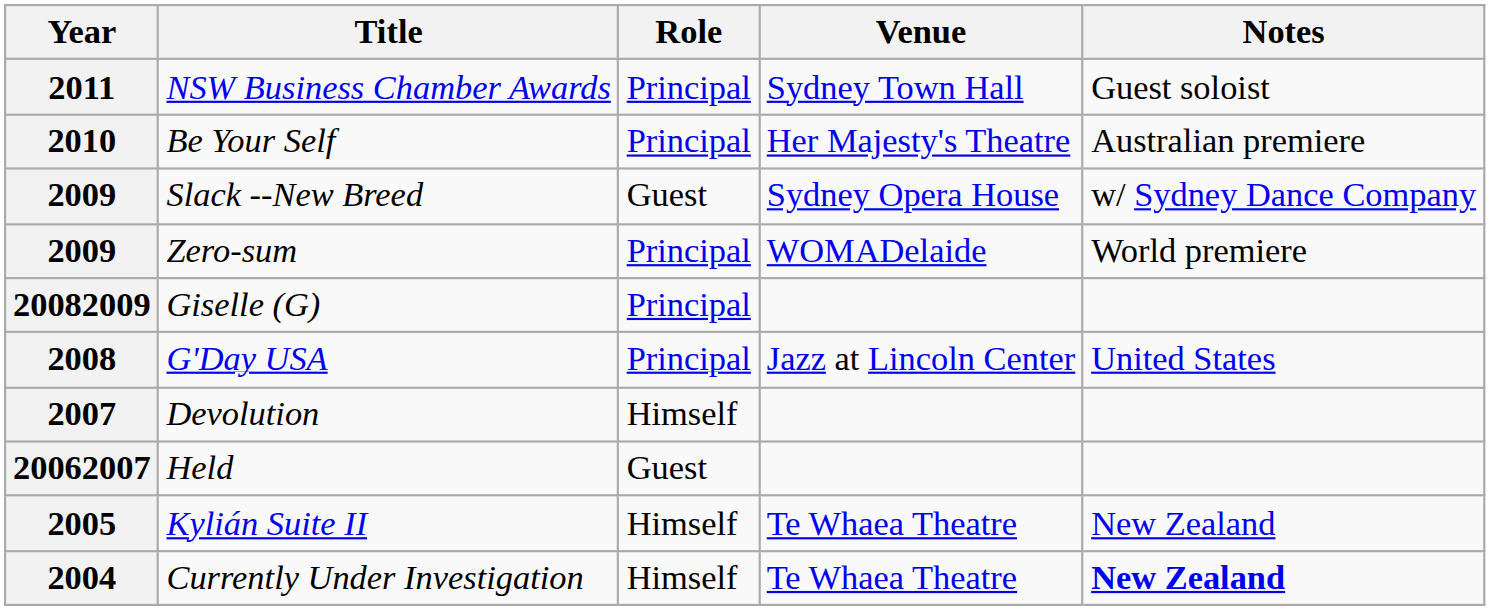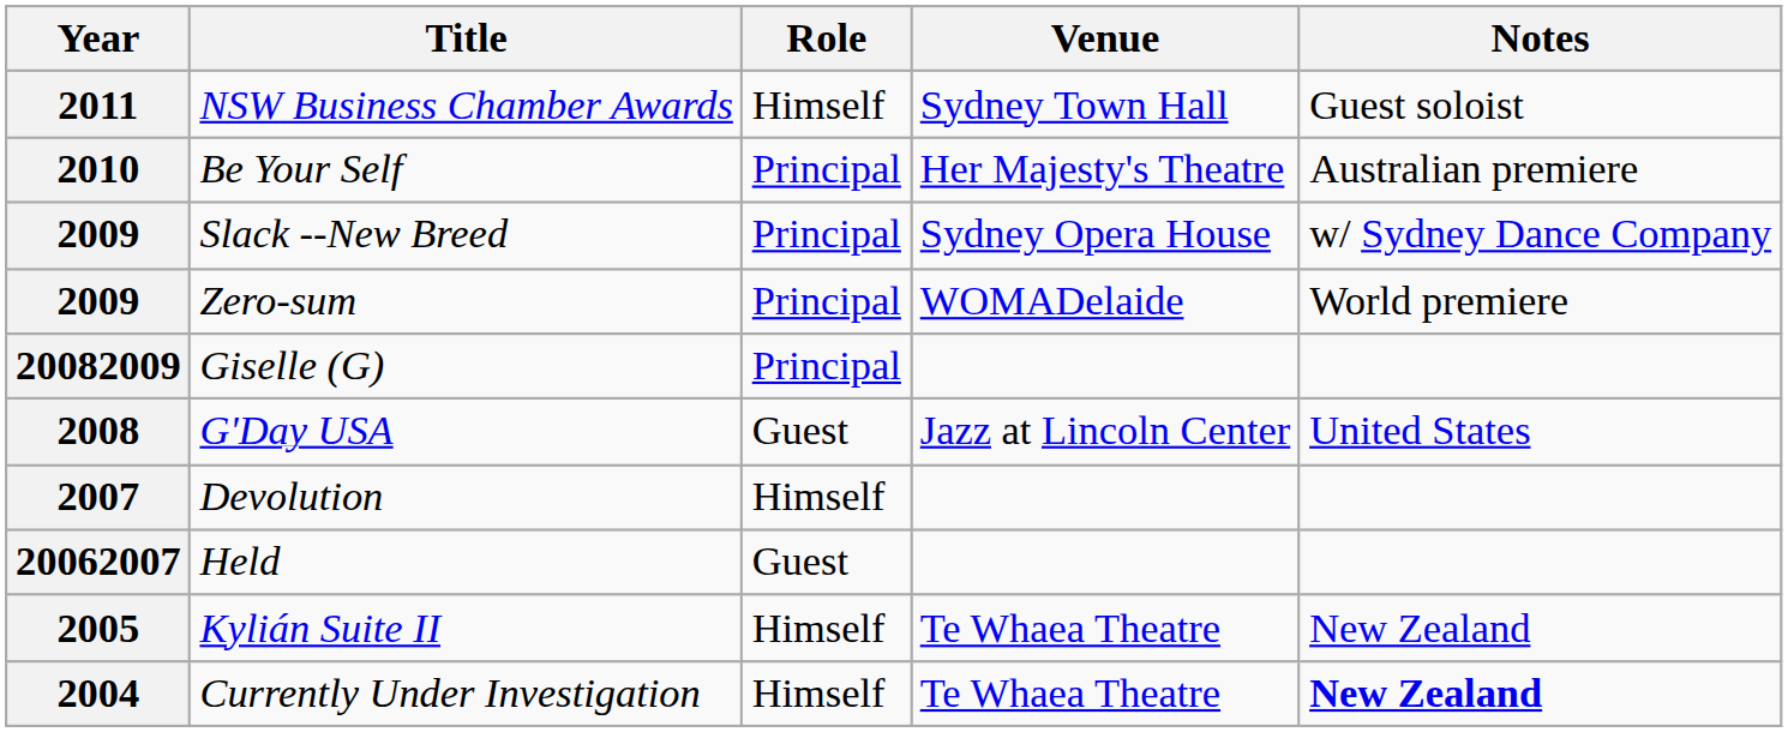 <table class="wikitable sortable plainrowheaders">
 <tr>
 <th scope="col">Year</th>
 <th scope="col" class="unsortable">Title</th>
 <th scope="col" class="unsortable">Role</th>
 <th scope="col" class="unsortable">Venue</th>
 <th scope="col" class="unsortable">Notes</th>
 </tr>
 <tr>
 <th scope="row">2011</th>
 <td><em><a href='#'>NSW Business Chamber Awards</a></em></td>
-<td><a href='#'>Principal</a></td>
+<td>Himself</td>
 <td><a href='#'>Sydney Town Hall</a></td>
 <td>Guest soloist</td>
 </tr>
 <tr>
 <th scope="row">2010</th>
 <td><em>Be Your Self</em></td>
 <td><a href='#'>Principal</a></td>
 <td><a href='#'>Her Majesty's Theatre</a></td>
 <td>Australian premiere</td>
 </tr>
 <tr>
 <th scope="row">2009</th>
 <td><em>Slack --New Breed</em></td>
-<td>Guest</td>
+<td><a href='#'>Principal</a></td>
 <td><a href='#'>Sydney Opera House</a></td>
 <td>w/ <a href='#'>Sydney Dance Company</a></td>
 </tr>
 <tr>
 <th scope="row">2009</th>
 <td><em>Zero-sum</em></td>
 <td><a href='#'>Principal</a></td>
 <td><a href='#'>WOMADelaide</a></td>
 <td>World premiere</td>
 </tr>
 <tr>
 <th scope="row">20082009</th>
 <td><em>Giselle (G)</em></td>
 <td><a href='#'>Principal</a></td>
 <td></td>
 <td></td>
 </tr>
 <tr>
 <th scope="row">2008</th>
 <td><em><a href='#'>G'Day USA</a></em></td>
-<td><a href='#'>Principal</a></td>
+<td>Guest</td>
 <td><a href='#'>Jazz</a> at <a href='#'>Lincoln Center</a></td>
 <td><a href='#'>United States</a></td>
 </tr>
 <tr>
 <th scope="row">2007</th>
 <td><em>Devolution</em></td>
 <td>Himself</td>
 <td></td>
 <td></td>
 </tr>
 <tr>
 <th scope="row">20062007</th>
 <td><em>Held</em></td>
 <td>Guest</td>
 <td></td>
 <td></td>
 </tr>
 <tr>
 <th scope="row">2005</th>
 <td><em><a href='#'>Kylián Suite II</a></em></td>
 <td>Himself</td>
 <td><a href='#'>Te Whaea Theatre</a></td>
 <td><a href='#'>New Zealand</a></td>
 </tr>
 <tr>
 <th scope="row">2004</th>
 <td><em>Currently Under Investigation</em></td>
 <td>Himself</td>
 <td><a href='#'>Te Whaea Theatre</a></td>
 <td><strong><a href='#'>New Zealand</a></strong></td>
 </tr>
 </table>
